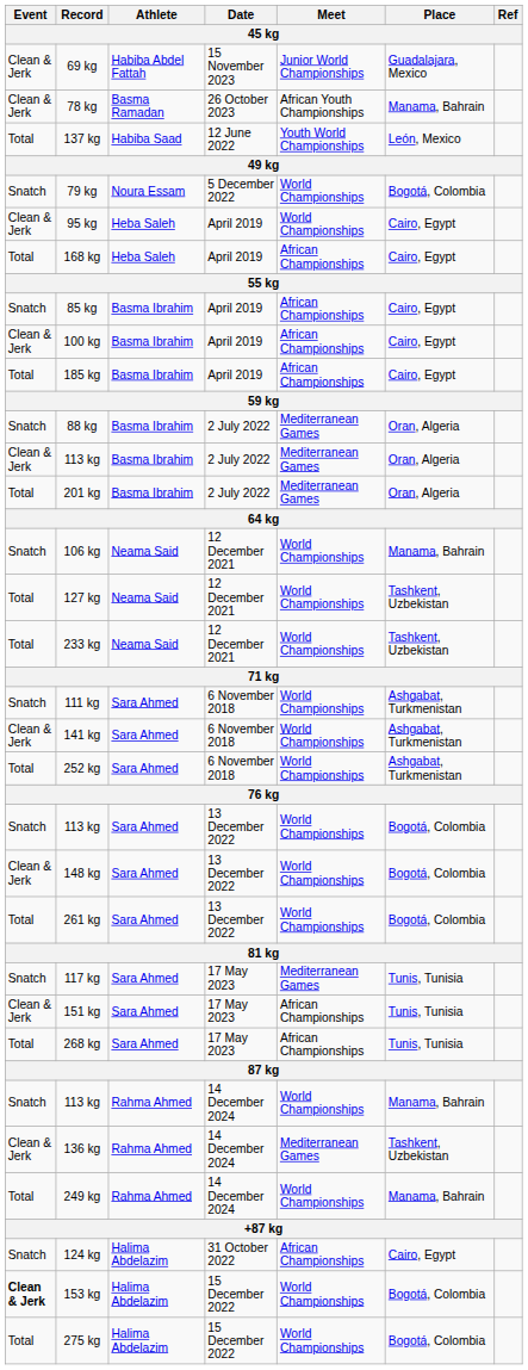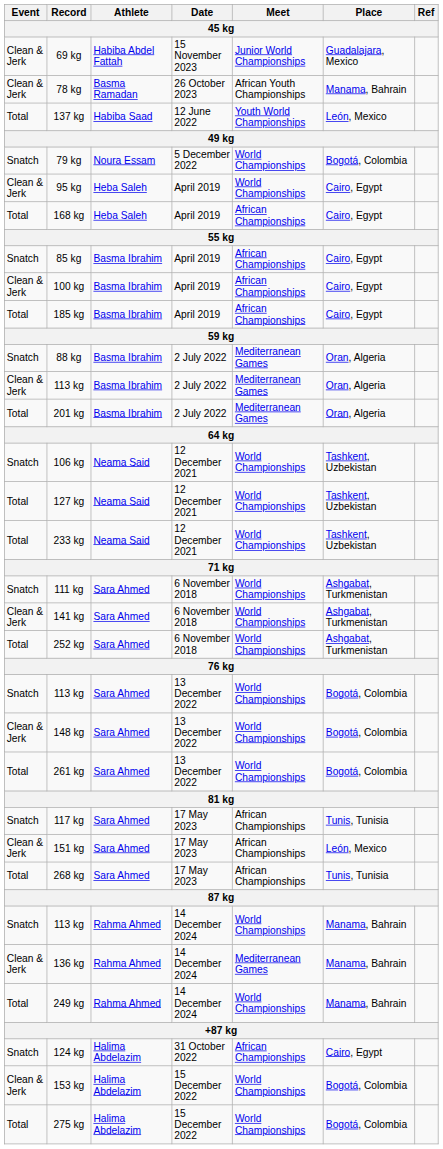 <table class="wikitable" style="font-size:90%; width: 98%;">
 <tr>
 <th width=8%>Event</th>
 <th width=6%>Record</th>
 <th width=16%>Athlete</th>
 <th width=12%>Date</th>
 <th width=18%>Meet</th>
 <th width=18%>Place</th>
 <th width=3%>Ref</th>
 </tr>
 <tr bgcolor="#DDDDDD">
 <th colspan=8>45 kg</th>
 </tr>
 <tr>
 <td>Clean & Jerk</td>
 <td align="center">69 kg</td>
 <td><a href='#'>Habiba Abdel Fattah</a></td>
 <td>15 November 2023</td>
 <td><a href='#'>Junior World Championships</a></td>
 <td><a href='#'>Guadalajara</a>, Mexico</td>
 <td></td>
 </tr>
 <tr>
 <td>Clean & Jerk</td>
 <td align="center">78 kg</td>
 <td><a href='#'>Basma Ramadan</a></td>
 <td>26 October 2023</td>
 <td>African Youth Championships</td>
 <td><a href='#'>Manama</a>, Bahrain</td>
 <td></td>
 </tr>
 <tr>
 <td>Total</td>
 <td align="center">137 kg</td>
 <td><a href='#'>Habiba Saad</a></td>
 <td>12 June 2022</td>
 <td><a href='#'>Youth World Championships</a></td>
 <td><a href='#'>León</a>, Mexico</td>
 <td></td>
 </tr>
 <tr bgcolor="#DDDDDD">
 <th colspan=8>49 kg</th>
 </tr>
 <tr>
 <td>Snatch</td>
 <td align="center">79 kg</td>
 <td><a href='#'>Noura Essam</a></td>
 <td>5 December 2022</td>
 <td><a href='#'>World Championships</a></td>
 <td><a href='#'>Bogotá</a>, Colombia</td>
 <td></td>
 </tr>
 <tr>
 <td>Clean & Jerk</td>
 <td align="center">95 kg</td>
 <td><a href='#'>Heba Saleh</a></td>
 <td>April 2019</td>
 <td><a href='#'>World Championships</a></td>
 <td><a href='#'>Cairo</a>, Egypt</td>
 <td></td>
 </tr>
 <tr>
 <td>Total</td>
 <td align="center">168 kg</td>
 <td><a href='#'>Heba Saleh</a></td>
 <td>April 2019</td>
 <td><a href='#'>African Championships</a></td>
 <td><a href='#'>Cairo</a>, Egypt</td>
 <td></td>
 </tr>
 <tr bgcolor="#DDDDDD">
 <th colspan=8>55 kg</th>
 </tr>
 <tr>
 <td>Snatch</td>
 <td align="center">85 kg</td>
 <td><a href='#'>Basma Ibrahim</a></td>
 <td>April 2019</td>
 <td><a href='#'>African Championships</a></td>
 <td><a href='#'>Cairo</a>, Egypt</td>
 <td></td>
 </tr>
 <tr>
 <td>Clean & Jerk</td>
 <td align="center">100 kg</td>
 <td><a href='#'>Basma Ibrahim</a></td>
 <td>April 2019</td>
 <td><a href='#'>African Championships</a></td>
 <td><a href='#'>Cairo</a>, Egypt</td>
 <td></td>
 </tr>
 <tr>
 <td>Total</td>
 <td align="center">185 kg</td>
 <td><a href='#'>Basma Ibrahim</a></td>
 <td>April 2019</td>
 <td><a href='#'>African Championships</a></td>
 <td><a href='#'>Cairo</a>, Egypt</td>
 <td></td>
 </tr>
 <tr bgcolor="#DDDDDD">
 <th colspan=8>59 kg</th>
 </tr>
 <tr>
 <td>Snatch</td>
 <td align="center">88 kg</td>
 <td><a href='#'>Basma Ibrahim</a></td>
 <td>2 July 2022</td>
 <td><a href='#'>Mediterranean Games</a></td>
 <td><a href='#'>Oran</a>, Algeria</td>
 <td></td>
 </tr>
 <tr>
 <td>Clean & Jerk</td>
 <td align="center">113 kg</td>
 <td><a href='#'>Basma Ibrahim</a></td>
 <td>2 July 2022</td>
 <td><a href='#'>Mediterranean Games</a></td>
 <td><a href='#'>Oran</a>, Algeria</td>
 <td></td>
 </tr>
 <tr>
 <td>Total</td>
 <td align="center">201 kg</td>
 <td><a href='#'>Basma Ibrahim</a></td>
 <td>2 July 2022</td>
 <td><a href='#'>Mediterranean Games</a></td>
 <td><a href='#'>Oran</a>, Algeria</td>
 <td></td>
 </tr>
 <tr bgcolor="#DDDDDD">
 <th colspan=8>64 kg</th>
 </tr>
 <tr>
 <td>Snatch</td>
 <td align=center>106 kg</td>
 <td><a href='#'>Neama Said</a></td>
 <td>12 December 2021</td>
 <td><a href='#'>World Championships</a></td>
-<td><a href='#'>Manama</a>, Bahrain</td>
+<td><a href='#'>Tashkent</a>, Uzbekistan</td>
 <td></td>
 </tr>
 <tr>
 <td>Total</td>
 <td align=center>127 kg</td>
 <td><a href='#'>Neama Said</a></td>
 <td>12 December 2021</td>
 <td><a href='#'>World Championships</a></td>
 <td><a href='#'>Tashkent</a>, Uzbekistan</td>
 <td></td>
 </tr>
 <tr>
 <td>Total</td>
 <td align=center>233 kg</td>
 <td><a href='#'>Neama Said</a></td>
 <td>12 December 2021</td>
 <td><a href='#'>World Championships</a></td>
 <td><a href='#'>Tashkent</a>, Uzbekistan</td>
 <td></td>
 </tr>
 <tr bgcolor="#DDDDDD">
 <th colspan=8>71 kg</th>
 </tr>
 <tr>
 <td>Snatch</td>
 <td align="center">111 kg</td>
 <td><a href='#'>Sara Ahmed</a></td>
 <td>6 November 2018</td>
 <td><a href='#'>World Championships</a></td>
 <td><a href='#'>Ashgabat</a>, Turkmenistan</td>
 <td></td>
 </tr>
 <tr>
 <td>Clean & Jerk</td>
 <td align="center">141 kg</td>
 <td><a href='#'>Sara Ahmed</a></td>
 <td>6 November 2018</td>
 <td><a href='#'>World Championships</a></td>
 <td><a href='#'>Ashgabat</a>, Turkmenistan</td>
 <td></td>
 </tr>
 <tr>
 <td>Total</td>
 <td align="center">252 kg</td>
 <td><a href='#'>Sara Ahmed</a></td>
 <td>6 November 2018</td>
 <td><a href='#'>World Championships</a></td>
 <td><a href='#'>Ashgabat</a>, Turkmenistan</td>
 <td></td>
 </tr>
 <tr bgcolor="#DDDDDD">
 <th colspan=8>76 kg</th>
 </tr>
 <tr>
 <td>Snatch</td>
 <td align="center">113 kg</td>
 <td><a href='#'>Sara Ahmed</a></td>
 <td>13 December 2022</td>
 <td><a href='#'>World Championships</a></td>
 <td><a href='#'>Bogotá</a>, Colombia</td>
 <td></td>
 </tr>
 <tr>
 <td>Clean & Jerk</td>
 <td align="center">148 kg</td>
 <td><a href='#'>Sara Ahmed</a></td>
 <td>13 December 2022</td>
 <td><a href='#'>World Championships</a></td>
 <td><a href='#'>Bogotá</a>, Colombia</td>
 <td></td>
 </tr>
 <tr>
 <td>Total</td>
 <td align="center">261 kg</td>
 <td><a href='#'>Sara Ahmed</a></td>
 <td>13 December 2022</td>
 <td><a href='#'>World Championships</a></td>
 <td><a href='#'>Bogotá</a>, Colombia</td>
 <td></td>
 </tr>
 <tr bgcolor="#DDDDDD">
 <th colspan=8>81 kg</th>
 </tr>
 <tr>
 <td>Snatch</td>
 <td align=center>117 kg</td>
 <td><a href='#'>Sara Ahmed</a></td>
 <td>17 May 2023</td>
-<td><a href='#'>Mediterranean Games</a></td>
+<td>African Championships</td>
 <td><a href='#'>Tunis</a>, Tunisia</td>
 <td></td>
 </tr>
 <tr>
 <td>Clean & Jerk</td>
 <td align=center>151 kg</td>
 <td><a href='#'>Sara Ahmed</a></td>
 <td>17 May 2023</td>
 <td>African Championships</td>
-<td><a href='#'>Tunis</a>, Tunisia</td>
+<td><a href='#'>León</a>, Mexico</td>
 <td></td>
 </tr>
 <tr>
 <td>Total</td>
 <td align=center>268 kg</td>
 <td><a href='#'>Sara Ahmed</a></td>
 <td>17 May 2023</td>
 <td>African Championships</td>
 <td><a href='#'>Tunis</a>, Tunisia</td>
 <td></td>
 </tr>
 <tr bgcolor="#DDDDDD">
 <th colspan=8>87 kg</th>
 </tr>
 <tr>
 <td>Snatch</td>
 <td align="center">113 kg</td>
 <td><a href='#'>Rahma Ahmed</a></td>
 <td>14 December 2024</td>
 <td><a href='#'>World Championships</a></td>
 <td><a href='#'>Manama</a>, Bahrain</td>
 <td></td>
 </tr>
 <tr>
 <td>Clean & Jerk</td>
 <td align="center">136 kg</td>
 <td><a href='#'>Rahma Ahmed</a></td>
 <td>14 December 2024</td>
 <td><a href='#'>Mediterranean Games</a></td>
-<td><a href='#'>Tashkent</a>, Uzbekistan</td>
+<td><a href='#'>Manama</a>, Bahrain</td>
 <td></td>
 </tr>
 <tr>
 <td>Total</td>
 <td align="center">249 kg</td>
 <td><a href='#'>Rahma Ahmed</a></td>
 <td>14 December 2024</td>
 <td><a href='#'>World Championships</a></td>
 <td><a href='#'>Manama</a>, Bahrain</td>
 <td></td>
 </tr>
 <tr bgcolor="#DDDDDD">
 <th colspan=8>+87 kg</th>
 </tr>
 <tr>
 <td>Snatch</td>
 <td align="center">124 kg</td>
 <td><a href='#'>Halima Abdelazim</a></td>
 <td>31 October 2022</td>
 <td><a href='#'>African Championships</a></td>
 <td><a href='#'>Cairo</a>, Egypt</td>
 <td></td>
 </tr>
 <tr>
-<td><strong>Clean & Jerk</strong></td>
+<td>Clean & Jerk</td>
 <td align="center">153 kg</td>
 <td><a href='#'>Halima Abdelazim</a></td>
 <td>15 December 2022</td>
 <td><a href='#'>World Championships</a></td>
 <td><a href='#'>Bogotá</a>, Colombia</td>
 <td></td>
 </tr>
 <tr>
 <td>Total</td>
 <td align="center">275 kg</td>
 <td><a href='#'>Halima Abdelazim</a></td>
 <td>15 December 2022</td>
 <td><a href='#'>World Championships</a></td>
 <td><a href='#'>Bogotá</a>, Colombia</td>
 <td></td>
 </tr>
 </table>
